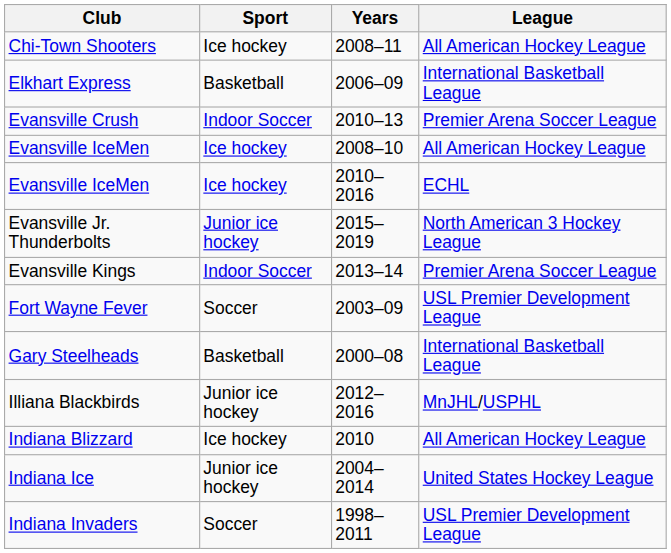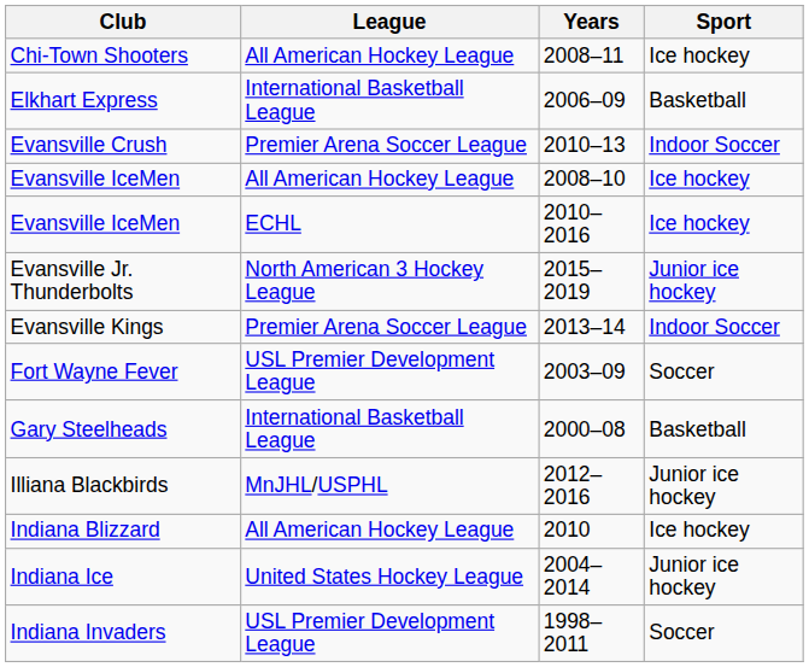 <table class="wikitable sortable">
 <tr>
 <th>Club</th>
+<th>League</th>
+<th>Years</th>
 <th>Sport</th>
-<th>Years</th>
-<th>League</th>
 </tr>
 <tr>
 <td><a href='#'>Chi-Town Shooters</a></td>
+<td><a href='#'>All American Hockey League</a></td>
+<td>2008–11</td>
 <td>Ice hockey</td>
-<td>2008–11</td>
-<td><a href='#'>All American Hockey League</a></td>
 </tr>
 <tr>
 <td><a href='#'>Elkhart Express</a></td>
+<td><a href='#'>International Basketball League</a></td>
+<td>2006–09</td>
 <td>Basketball</td>
-<td>2006–09</td>
-<td><a href='#'>International Basketball League</a></td>
 </tr>
 <tr>
 <td><a href='#'>Evansville Crush</a></td>
+<td><a href='#'>Premier Arena Soccer League</a></td>
+<td>2010–13</td>
 <td><a href='#'>Indoor Soccer</a></td>
-<td>2010–13</td>
-<td><a href='#'>Premier Arena Soccer League</a></td>
 </tr>
 <tr>
 <td><a href='#'>Evansville IceMen</a></td>
+<td><a href='#'>All American Hockey League</a></td>
+<td>2008–10</td>
 <td><a href='#'>Ice hockey</a></td>
-<td>2008–10</td>
-<td><a href='#'>All American Hockey League</a></td>
 </tr>
 <tr>
 <td><a href='#'>Evansville IceMen</a></td>
+<td><a href='#'>ECHL</a></td>
+<td>2010–2016</td>
 <td><a href='#'>Ice hockey</a></td>
-<td>2010–2016</td>
-<td><a href='#'>ECHL</a></td>
 </tr>
 <tr>
 <td>Evansville Jr. Thunderbolts</td>
+<td><a href='#'>North American 3 Hockey League</a></td>
+<td>2015–2019</td>
 <td><a href='#'>Junior ice hockey</a></td>
-<td>2015–2019</td>
-<td><a href='#'>North American 3 Hockey League</a></td>
 </tr>
 <tr>
 <td>Evansville Kings</td>
+<td><a href='#'>Premier Arena Soccer League</a></td>
+<td>2013–14</td>
 <td><a href='#'>Indoor Soccer</a></td>
-<td>2013–14</td>
-<td><a href='#'>Premier Arena Soccer League</a></td>
 </tr>
 <tr>
 <td><a href='#'>Fort Wayne Fever</a></td>
+<td><a href='#'>USL Premier Development League</a></td>
+<td>2003–09</td>
 <td>Soccer</td>
-<td>2003–09</td>
-<td><a href='#'>USL Premier Development League</a></td>
 </tr>
 <tr>
 <td><a href='#'>Gary Steelheads</a></td>
+<td><a href='#'>International Basketball League</a></td>
+<td>2000–08</td>
 <td>Basketball</td>
-<td>2000–08</td>
-<td><a href='#'>International Basketball League</a></td>
 </tr>
 <tr>
 <td>Illiana Blackbirds</td>
+<td><a href='#'>MnJHL</a>/<a href='#'>USPHL</a></td>
+<td>2012–2016</td>
 <td>Junior ice hockey</td>
-<td>2012–2016</td>
-<td><a href='#'>MnJHL</a>/<a href='#'>USPHL</a></td>
 </tr>
 <tr>
 <td><a href='#'>Indiana Blizzard</a></td>
+<td><a href='#'>All American Hockey League</a></td>
+<td>2010</td>
 <td>Ice hockey</td>
-<td>2010</td>
-<td><a href='#'>All American Hockey League</a></td>
 </tr>
 <tr>
 <td><a href='#'>Indiana Ice</a></td>
+<td><a href='#'>United States Hockey League</a></td>
+<td>2004–2014</td>
 <td>Junior ice hockey</td>
-<td>2004–2014</td>
-<td><a href='#'>United States Hockey League</a></td>
 </tr>
 <tr>
 <td><a href='#'>Indiana Invaders</a></td>
+<td><a href='#'>USL Premier Development League</a></td>
+<td>1998–2011</td>
 <td>Soccer</td>
-<td>1998–2011</td>
-<td><a href='#'>USL Premier Development League</a></td>
 </tr>
 </table>
